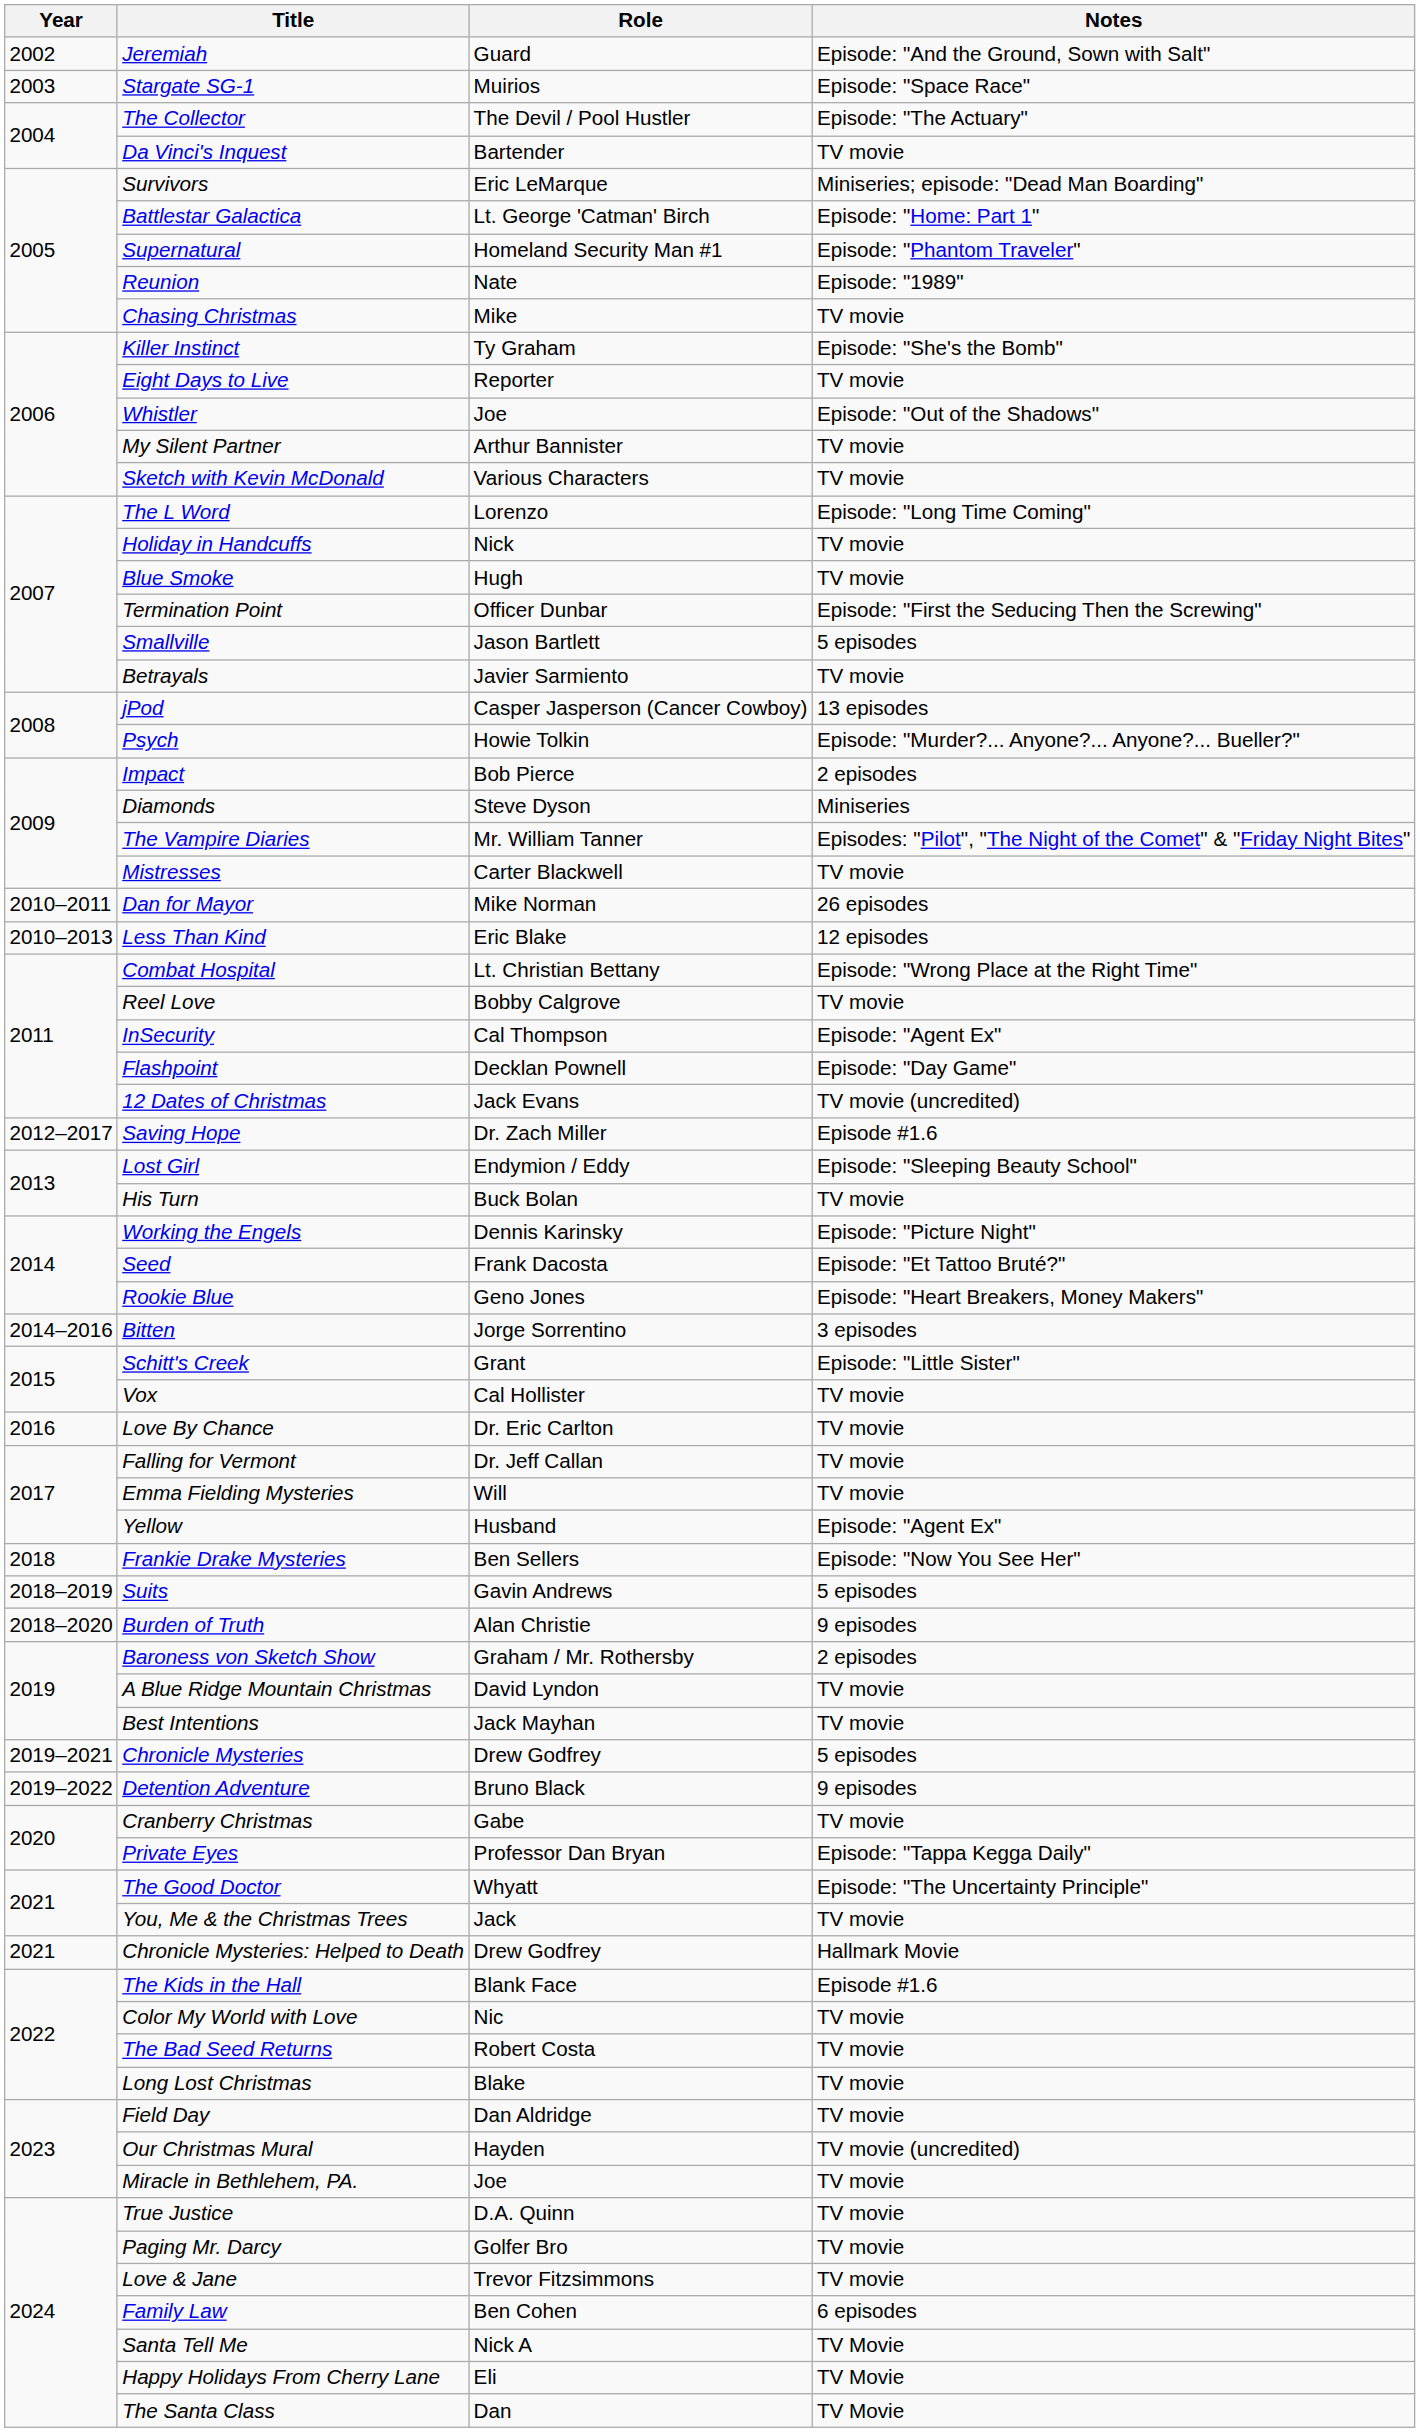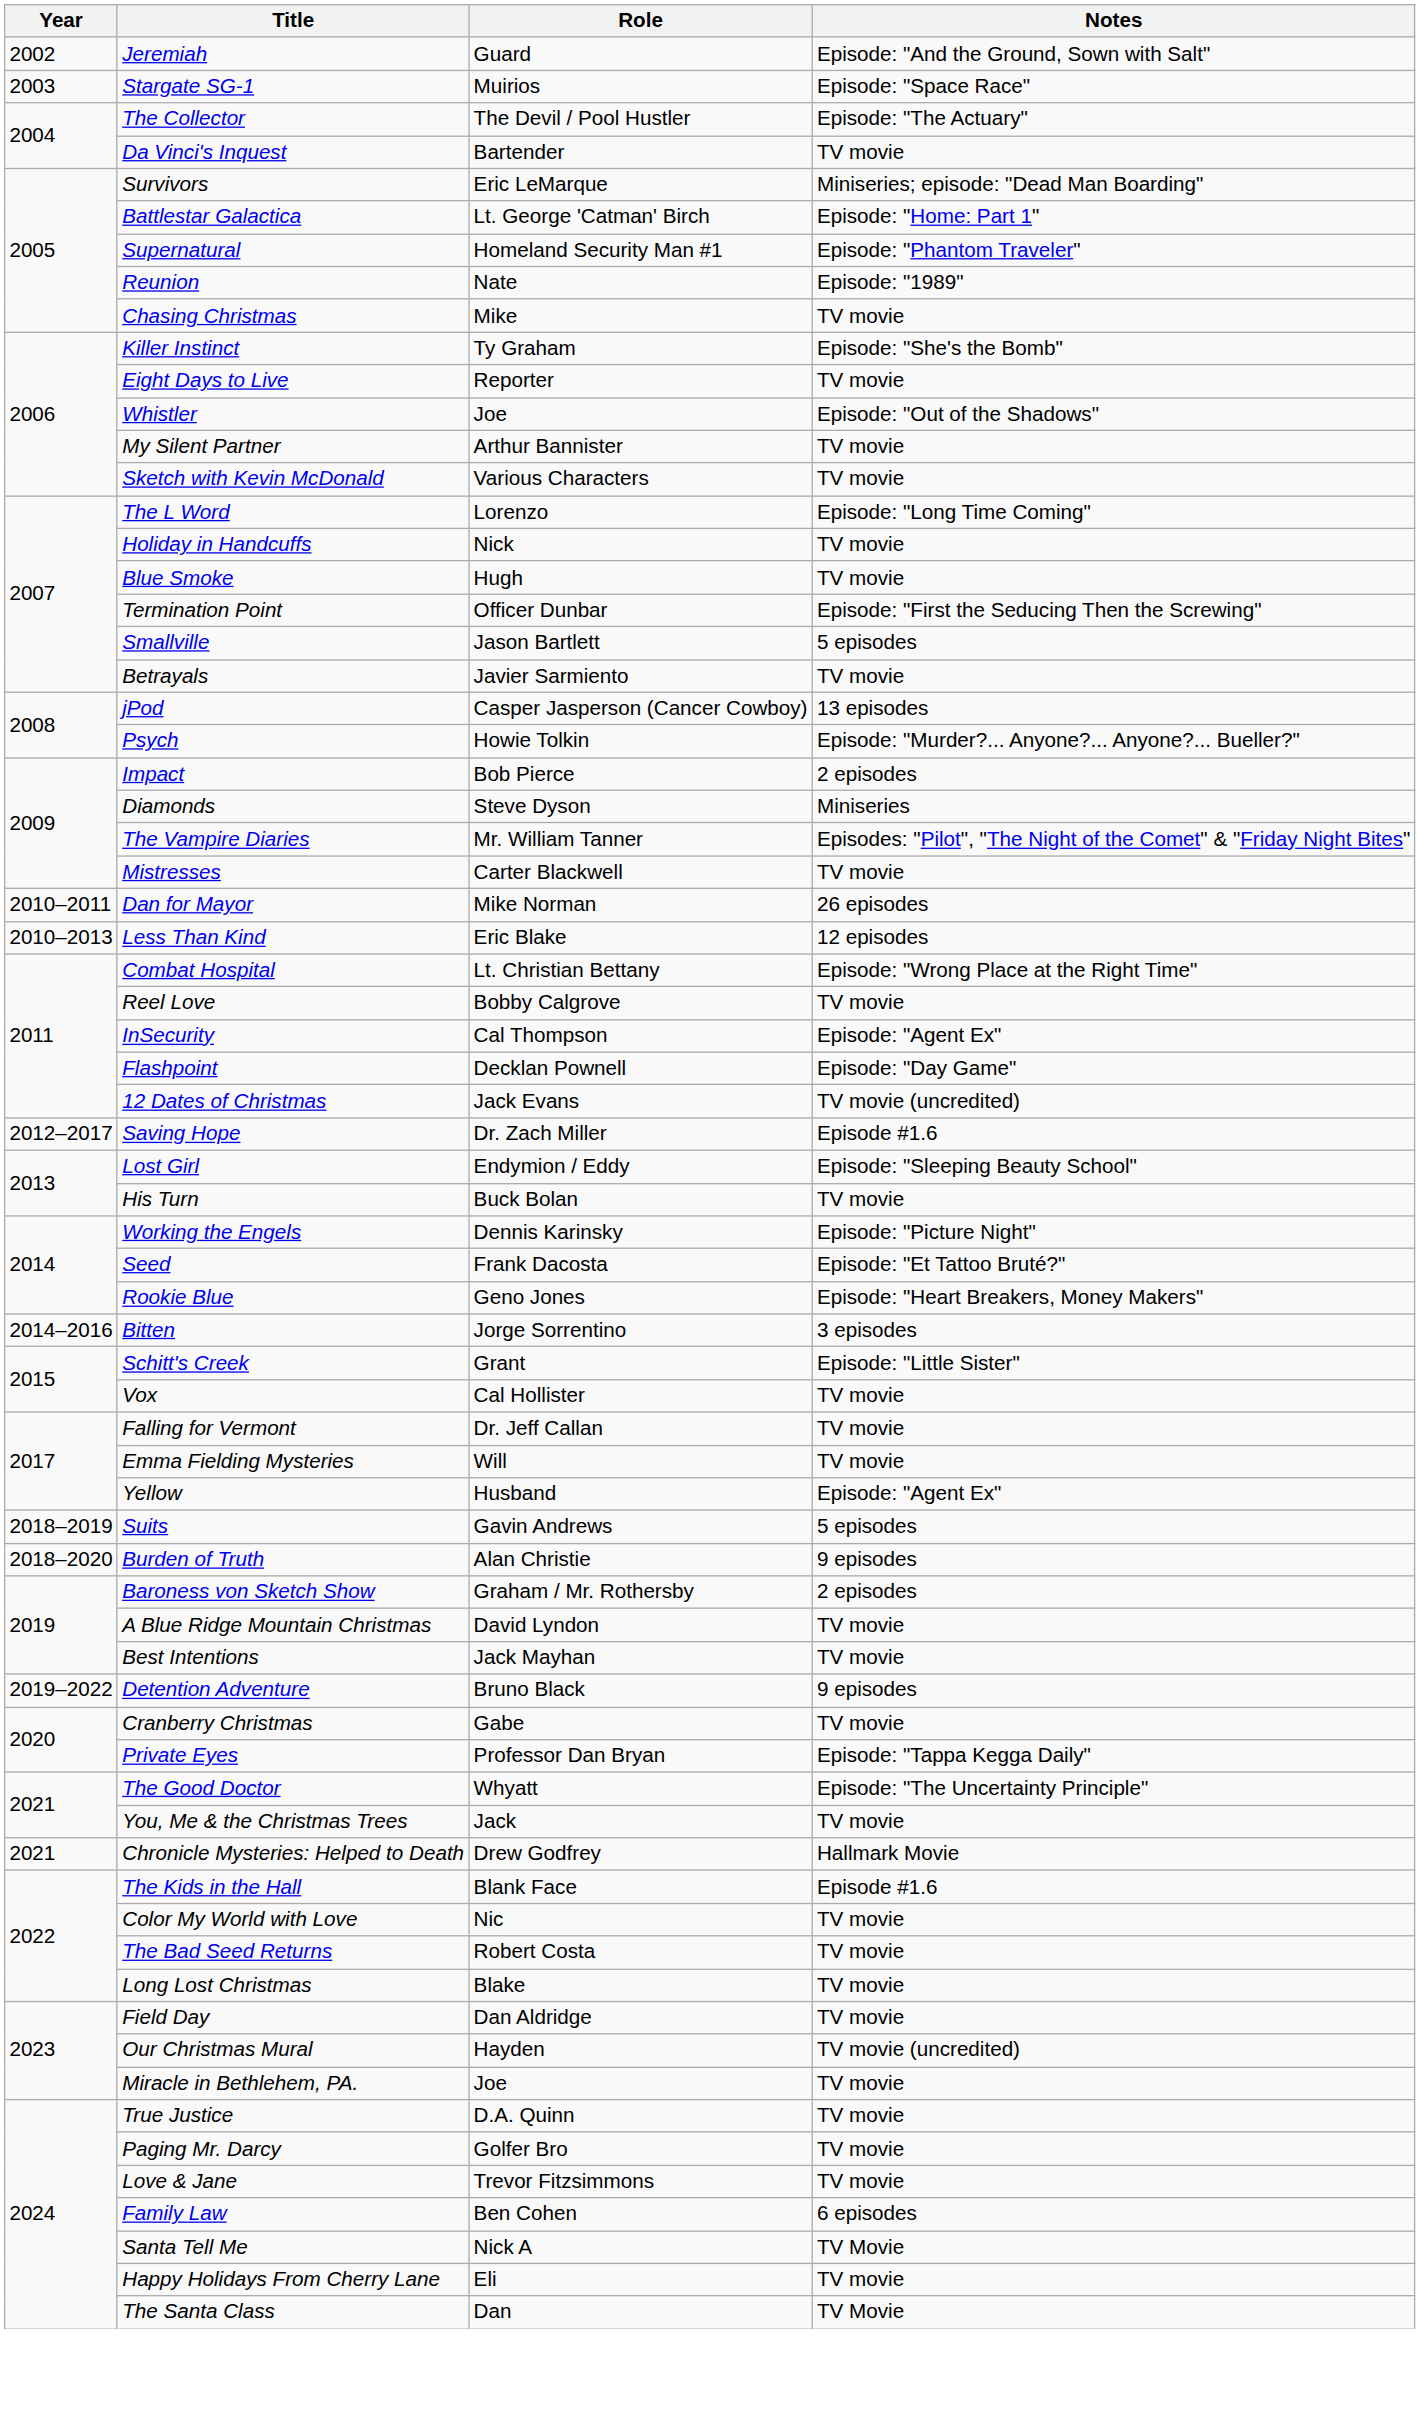 <table class="wikitable sortable">
 <tr>
 <th>Year</th>
 <th>Title</th>
 <th>Role</th>
 <th class="unsortable">Notes</th>
 </tr>
 <tr>
 <td>2002</td>
 <td><em><a href='#'>Jeremiah</a></em></td>
 <td>Guard</td>
 <td>Episode: "And the Ground, Sown with Salt"</td>
 </tr>
 <tr>
 <td>2003</td>
 <td><em><a href='#'>Stargate SG-1</a></em></td>
 <td>Muirios</td>
 <td>Episode: "Space Race"</td>
 </tr>
 <tr>
 <td rowspan="2">2004</td>
 <td data-sort-value="Collector, The"><em><a href='#'>The Collector</a></em></td>
 <td>The Devil / Pool Hustler</td>
 <td>Episode: "The Actuary"</td>
 </tr>
 <tr>
 <td><em><a href='#'>Da Vinci's Inquest</a></em></td>
 <td>Bartender</td>
 <td>TV movie</td>
 </tr>
 <tr>
 <td rowspan="5">2005</td>
 <td><em>Survivors</em></td>
 <td>Eric LeMarque</td>
 <td>Miniseries; episode: "Dead Man Boarding"</td>
 </tr>
 <tr>
 <td><em><a href='#'>Battlestar Galactica</a></em></td>
 <td>Lt. George 'Catman' Birch</td>
 <td>Episode: "<a href='#'>Home: Part 1</a>"</td>
 </tr>
 <tr>
 <td><em><a href='#'>Supernatural</a></em></td>
 <td>Homeland Security Man #1</td>
 <td>Episode: "<a href='#'>Phantom Traveler</a>"</td>
 </tr>
 <tr>
 <td><em><a href='#'>Reunion</a></em></td>
 <td>Nate</td>
 <td>Episode: "1989"</td>
 </tr>
 <tr>
 <td><em><a href='#'>Chasing Christmas</a></em></td>
 <td>Mike</td>
 <td>TV movie</td>
 </tr>
 <tr>
 <td rowspan="5">2006</td>
 <td><em><a href='#'>Killer Instinct</a></em></td>
 <td>Ty Graham</td>
 <td>Episode: "She's the Bomb"</td>
 </tr>
 <tr>
 <td><em><a href='#'>Eight Days to Live</a></em></td>
 <td>Reporter</td>
 <td>TV movie</td>
 </tr>
 <tr>
 <td><em><a href='#'>Whistler</a></em></td>
 <td>Joe</td>
 <td>Episode: "Out of the Shadows"</td>
 </tr>
 <tr>
 <td><em>My Silent Partner</em></td>
 <td>Arthur Bannister</td>
 <td>TV movie</td>
 </tr>
 <tr>
 <td><em><a href='#'>Sketch with Kevin McDonald</a></em></td>
 <td>Various Characters</td>
 <td>TV movie</td>
 </tr>
 <tr>
 <td rowspan="6">2007</td>
 <td data-sort-value="L Word, The"><em><a href='#'>The L Word</a></em></td>
 <td>Lorenzo</td>
 <td>Episode: "Long Time Coming"</td>
 </tr>
 <tr>
 <td><em><a href='#'>Holiday in Handcuffs</a></em></td>
 <td>Nick</td>
 <td>TV movie</td>
 </tr>
 <tr>
 <td><em><a href='#'>Blue Smoke</a></em></td>
 <td>Hugh</td>
 <td>TV movie</td>
 </tr>
 <tr>
 <td><em>Termination Point</em></td>
 <td>Officer Dunbar</td>
 <td>Episode: "First the Seducing Then the Screwing"</td>
 </tr>
 <tr>
 <td><em><a href='#'>Smallville</a></em></td>
 <td>Jason Bartlett</td>
 <td>5 episodes</td>
 </tr>
 <tr>
 <td><em>Betrayals</em></td>
 <td>Javier Sarmiento</td>
 <td>TV movie</td>
 </tr>
 <tr>
 <td rowspan="2">2008</td>
 <td><em><a href='#'>jPod</a></em></td>
 <td>Casper Jasperson (Cancer Cowboy)</td>
 <td>13 episodes</td>
 </tr>
 <tr>
 <td><em><a href='#'>Psych</a></em></td>
 <td>Howie Tolkin</td>
 <td>Episode: "Murder?... Anyone?... Anyone?... Bueller?"</td>
 </tr>
 <tr>
 <td rowspan="4">2009</td>
 <td><em><a href='#'>Impact</a></em></td>
 <td>Bob Pierce</td>
 <td>2 episodes</td>
 </tr>
 <tr>
 <td><em>Diamonds</em></td>
 <td>Steve Dyson</td>
 <td>Miniseries</td>
 </tr>
 <tr>
 <td data-sort-value="Vampire Diaries, The"><em><a href='#'>The Vampire Diaries</a></em></td>
 <td>Mr. William Tanner</td>
 <td>Episodes: "<a href='#'>Pilot</a>", "<a href='#'>The Night of the Comet</a>" & "<a href='#'>Friday Night Bites</a>"</td>
 </tr>
 <tr>
 <td><em><a href='#'>Mistresses</a></em></td>
 <td>Carter Blackwell</td>
 <td>TV movie</td>
 </tr>
 <tr>
 <td>2010–2011</td>
 <td><em><a href='#'>Dan for Mayor</a></em></td>
 <td>Mike Norman</td>
 <td>26 episodes</td>
 </tr>
 <tr>
 <td>2010–2013</td>
 <td><em><a href='#'>Less Than Kind</a></em></td>
 <td>Eric Blake</td>
 <td>12 episodes</td>
 </tr>
 <tr>
 <td rowspan="5">2011</td>
 <td><em><a href='#'>Combat Hospital</a></em></td>
 <td>Lt. Christian Bettany</td>
 <td>Episode: "Wrong Place at the Right Time"</td>
 </tr>
 <tr>
 <td><em>Reel Love</em></td>
 <td>Bobby Calgrove</td>
 <td>TV movie</td>
 </tr>
 <tr>
 <td><em><a href='#'>InSecurity</a></em></td>
 <td>Cal Thompson</td>
 <td>Episode: "Agent Ex"</td>
 </tr>
 <tr>
 <td><em><a href='#'>Flashpoint</a></em></td>
 <td>Decklan Pownell</td>
 <td>Episode: "Day Game"</td>
 </tr>
 <tr>
 <td><em><a href='#'>12 Dates of Christmas</a></em></td>
 <td>Jack Evans</td>
 <td>TV movie (uncredited)</td>
 </tr>
 <tr>
 <td>2012–2017</td>
 <td><em><a href='#'>Saving Hope</a></em></td>
 <td>Dr. Zach Miller</td>
 <td>Episode #1.6</td>
 </tr>
 <tr>
 <td rowspan="2">2013</td>
 <td><em><a href='#'>Lost Girl</a></em></td>
 <td>Endymion / Eddy</td>
 <td>Episode: "Sleeping Beauty School"</td>
 </tr>
 <tr>
 <td><em>His Turn</em></td>
 <td>Buck Bolan</td>
 <td>TV movie</td>
 </tr>
 <tr>
 <td rowspan="3">2014</td>
 <td><em><a href='#'>Working the Engels</a></em></td>
 <td>Dennis Karinsky</td>
 <td>Episode: "Picture Night"</td>
 </tr>
 <tr>
 <td><em><a href='#'>Seed</a></em></td>
 <td>Frank Dacosta</td>
 <td>Episode: "Et Tattoo Bruté?"</td>
 </tr>
 <tr>
 <td><em><a href='#'>Rookie Blue</a></em></td>
 <td>Geno Jones</td>
 <td>Episode: "Heart Breakers, Money Makers"</td>
 </tr>
 <tr>
 <td>2014–2016</td>
 <td><em><a href='#'>Bitten</a></em></td>
 <td>Jorge Sorrentino</td>
 <td>3 episodes</td>
 </tr>
 <tr>
 <td rowspan="2">2015</td>
 <td><em><a href='#'>Schitt's Creek</a></em></td>
 <td>Grant</td>
 <td>Episode: "Little Sister"</td>
 </tr>
 <tr>
 <td><em>Vox</em></td>
 <td>Cal Hollister</td>
 <td>TV movie</td>
 </tr>
 <tr>
-<td>2016</td>
-<td><em>Love By Chance</em></td>
-<td>Dr. Eric Carlton</td>
-<td>TV movie</td>
-</tr>
-<tr>
 <td rowspan="3">2017</td>
 <td><em>Falling for Vermont</em></td>
 <td>Dr. Jeff Callan</td>
 <td>TV movie</td>
 </tr>
 <tr>
 <td><em>Emma Fielding Mysteries</em></td>
 <td>Will</td>
 <td>TV movie</td>
 </tr>
 <tr>
 <td><em>Yellow</em></td>
 <td>Husband</td>
 <td>Episode: "Agent Ex"</td>
-</tr>
-<tr>
-<td>2018</td>
-<td><em><a href='#'>Frankie Drake Mysteries</a></em></td>
-<td>Ben Sellers</td>
-<td>Episode: "Now You See Her"</td>
 </tr>
 <tr>
 <td>2018–2019</td>
 <td><em><a href='#'>Suits</a></em></td>
 <td>Gavin Andrews</td>
 <td>5 episodes</td>
 </tr>
 <tr>
 <td>2018–2020</td>
 <td><em><a href='#'>Burden of Truth</a></em></td>
 <td>Alan Christie</td>
 <td>9 episodes</td>
 </tr>
 <tr>
 <td rowspan="3">2019</td>
 <td><em><a href='#'>Baroness von Sketch Show</a></em></td>
 <td>Graham / Mr. Rothersby</td>
 <td>2 episodes</td>
 </tr>
 <tr>
 <td data-sort-value="Blue Ridge Mountain Christmas, A"><em>A Blue Ridge Mountain Christmas</em></td>
 <td>David Lyndon</td>
 <td>TV movie</td>
 </tr>
 <tr>
 <td><em>Best Intentions</em></td>
 <td>Jack Mayhan</td>
 <td>TV movie</td>
-</tr>
-<tr>
-<td>2019–2021</td>
-<td><em><a href='#'>Chronicle Mysteries</a></em></td>
-<td>Drew Godfrey</td>
-<td>5 episodes</td>
 </tr>
 <tr>
 <td>2019–2022</td>
 <td><em><a href='#'>Detention Adventure</a></em></td>
 <td>Bruno Black</td>
 <td>9 episodes</td>
 </tr>
 <tr>
 <td rowspan="2">2020</td>
 <td><em>Cranberry Christmas</em></td>
 <td>Gabe</td>
 <td>TV movie</td>
 </tr>
 <tr>
 <td><em><a href='#'>Private Eyes</a></em></td>
 <td>Professor Dan Bryan</td>
 <td>Episode: "Tappa Kegga Daily"</td>
 </tr>
 <tr>
 <td rowspan="2">2021</td>
 <td data-sort-value="Good Doctor, The"><em><a href='#'>The Good Doctor</a></em></td>
 <td>Whyatt</td>
 <td>Episode: "The Uncertainty Principle"</td>
 </tr>
 <tr>
 <td><em>You, Me & the Christmas Trees</em></td>
 <td>Jack</td>
 <td>TV movie</td>
 </tr>
 <tr>
 <td>2021</td>
 <td><em>Chronicle Mysteries: Helped to Death</em></td>
 <td>Drew Godfrey</td>
 <td>Hallmark Movie</td>
 </tr>
 <tr>
 <td rowspan="4">2022</td>
 <td data-sort-value="Kids in the Hall, The"><em><a href='#'>The Kids in the Hall</a></em></td>
 <td>Blank Face</td>
 <td>Episode #1.6</td>
 </tr>
 <tr>
 <td><em>Color My World with Love</em></td>
 <td>Nic</td>
 <td>TV movie</td>
 </tr>
 <tr>
 <td data-sort-value="Bad Seed Returns, The"><em><a href='#'>The Bad Seed Returns</a></em></td>
 <td>Robert Costa</td>
 <td>TV movie</td>
 </tr>
 <tr>
 <td><em>Long Lost Christmas</em></td>
 <td>Blake</td>
 <td>TV movie</td>
 </tr>
 <tr>
 <td rowspan="3">2023</td>
 <td><em>Field Day</em></td>
 <td>Dan Aldridge</td>
 <td>TV movie</td>
 </tr>
 <tr>
 <td><em>Our Christmas Mural</em></td>
 <td>Hayden</td>
 <td>TV movie (uncredited)</td>
 </tr>
 <tr>
 <td><em>Miracle in Bethlehem, PA.</em></td>
 <td>Joe</td>
 <td>TV movie</td>
 </tr>
 <tr>
 <td rowspan="7">2024</td>
 <td><em>True Justice</em></td>
 <td>D.A. Quinn</td>
 <td>TV movie</td>
 </tr>
 <tr>
 <td><em>Paging Mr. Darcy</em></td>
 <td>Golfer Bro</td>
 <td>TV movie</td>
 </tr>
 <tr>
 <td><em>Love & Jane</em></td>
 <td>Trevor Fitzsimmons</td>
 <td>TV movie</td>
 </tr>
 <tr>
 <td><em><a href='#'>Family Law</a></em></td>
 <td>Ben Cohen</td>
 <td>6 episodes</td>
 </tr>
 <tr>
 <td><em>Santa Tell Me</em></td>
 <td>Nick A</td>
 <td>TV Movie</td>
 </tr>
 <tr>
 <td><em>Happy Holidays From Cherry Lane</em></td>
 <td>Eli</td>
-<td>TV Movie</td>
+<td>TV movie</td>
 </tr>
 <tr>
 <td data-sort-value="Santa Class, The"><em>The Santa Class</em></td>
 <td>Dan</td>
 <td>TV Movie</td>
 </tr>
 </table>
